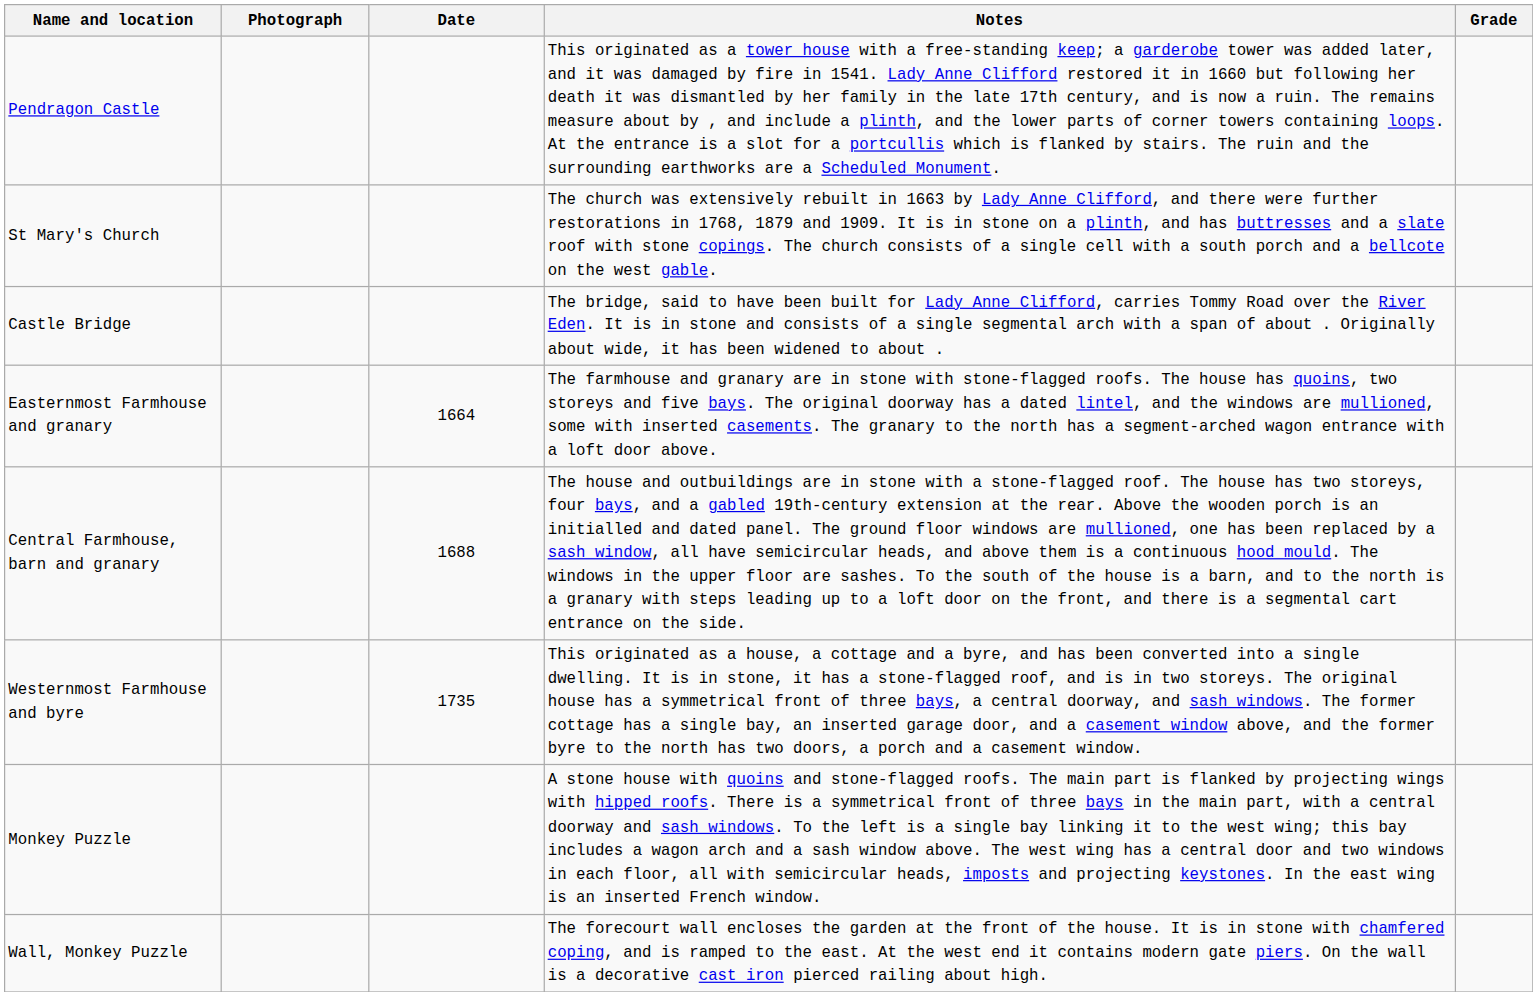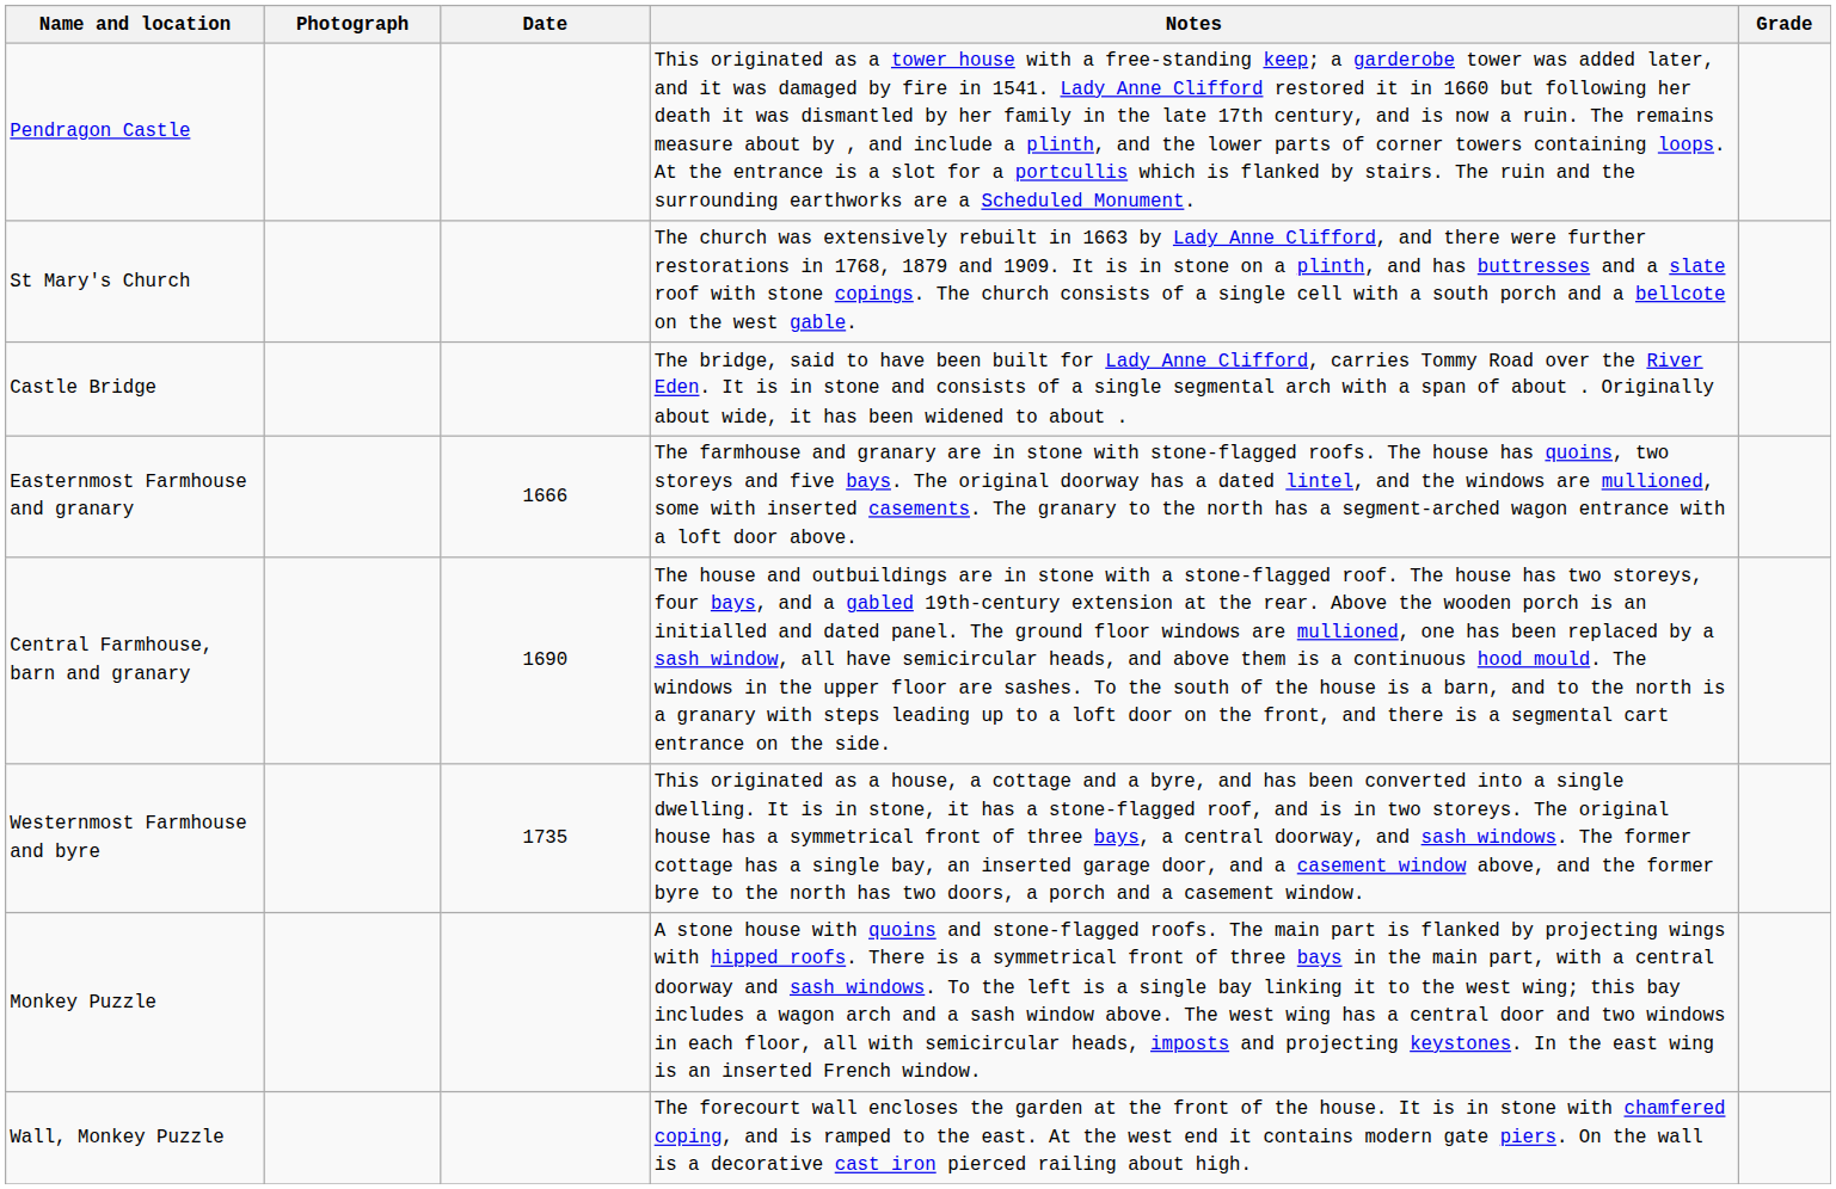 <table class="wikitable sortable plainrowheaders" style="width:100%; border:0; text-align:left; line-height:150%;">
 <tr>
 <th scope="col"  style="width:150px">Name and location</th>
 <th scope="col"  style="width:100px" class="unsortable">Photograph</th>
 <th scope="col"  style="width:120px">Date</th>
 <th scope="col"  style="width:650px" class="unsortable">Notes</th>
 <th scope="col"  style="width:50px">Grade</th>
 </tr>
 <tr>
 <td><a href='#'>Pendragon Castle</a><br><small></small></td>
 <td></td>
 <td align="center"></td>
 <td>This originated as a <a href='#'>tower house</a> with a free-standing <a href='#'>keep</a>; a <a href='#'>garderobe</a> tower was added later, and it was damaged by fire in 1541.  <a href='#'>Lady Anne Clifford</a> restored it in 1660 but following her death it was dismantled by her family in the late 17th century, and is now a ruin.  The remains measure about  by , and include a <a href='#'>plinth</a>, and the lower parts of corner towers containing <a href='#'>loops</a>.  At the entrance is a slot for a <a href='#'>portcullis</a> which is flanked by stairs.  The ruin and the surrounding earthworks are a <a href='#'>Scheduled Monument</a>.</td>
 <td align="center" ></td>
 </tr>
 <tr>
 <td>St Mary's Church<br><small></small></td>
 <td></td>
 <td align="center"></td>
 <td>The church was extensively rebuilt in 1663 by <a href='#'>Lady Anne Clifford</a>, and there were further restorations in 1768, 1879 and 1909.  It is in stone on a <a href='#'>plinth</a>, and has <a href='#'>buttresses</a> and a <a href='#'>slate</a> roof with stone <a href='#'>copings</a>.  The church consists of a single cell with a south porch and a <a href='#'>bellcote</a> on the west <a href='#'>gable</a>.</td>
 <td align="center" ></td>
 </tr>
 <tr>
 <td>Castle Bridge<br><small></small></td>
 <td></td>
 <td align="center"></td>
 <td>The bridge, said to have been built for <a href='#'>Lady Anne Clifford</a>, carries Tommy Road over the <a href='#'>River Eden</a>.  It is in stone and consists of a single segmental arch with a span of about .  Originally about  wide, it has been widened to about .</td>
 <td align="center" ></td>
 </tr>
 <tr>
 <td>Easternmost Farmhouse and granary<br><small></small></td>
 <td></td>
-<td align="center">1664</td>
+<td align="center">1666</td>
 <td>The farmhouse and granary are in stone with stone-flagged roofs.  The house has <a href='#'>quoins</a>, two storeys and five <a href='#'>bays</a>.  The original doorway has a dated <a href='#'>lintel</a>, and the windows are <a href='#'>mullioned</a>, some with inserted <a href='#'>casements</a>.  The granary to the north has a segment-arched wagon entrance with a loft door above.</td>
 <td align="center" ></td>
 </tr>
 <tr>
 <td>Central Farmhouse, barn and granary<br><small></small></td>
 <td></td>
-<td align="center">1688</td>
+<td align="center">1690</td>
 <td>The house and outbuildings are in stone with a stone-flagged roof.  The house has two storeys, four <a href='#'>bays</a>, and a <a href='#'>gabled</a> 19th-century extension at the rear.  Above the wooden porch is an initialled and dated panel.  The ground floor windows are <a href='#'>mullioned</a>, one has been replaced by a <a href='#'>sash window</a>, all have semicircular heads, and above them is a continuous <a href='#'>hood mould</a>.  The windows in the upper floor are sashes.  To the south of the house is a barn, and to the north is a granary with steps leading up to a loft door on the front, and there is a segmental cart entrance on the side.</td>
 <td align="center" ></td>
 </tr>
 <tr>
 <td>Westernmost Farmhouse and byre<br><small></small></td>
 <td></td>
 <td align="center">1735</td>
 <td>This originated as a house, a cottage and a byre, and has been converted into a single dwelling.  It is in stone, it has a stone-flagged roof, and is in two storeys.  The original house has a symmetrical front of three <a href='#'>bays</a>, a central doorway, and <a href='#'>sash windows</a>.  The former cottage has a single bay, an inserted garage door, and a <a href='#'>casement window</a> above, and the former byre to the north has two doors, a porch and a casement window.</td>
 <td align="center" ></td>
 </tr>
 <tr>
 <td>Monkey Puzzle<br><small></small></td>
 <td></td>
 <td align="center"></td>
 <td>A stone house with <a href='#'>quoins</a> and stone-flagged roofs. The main part is flanked by projecting wings with <a href='#'>hipped roofs</a>.  There is a symmetrical front of three <a href='#'>bays</a> in the main part, with a central doorway and <a href='#'>sash windows</a>.  To the left is a single bay linking it to the west wing; this bay includes a wagon arch and a sash window above.  The west wing has a central door and two windows in each floor, all with semicircular heads, <a href='#'>imposts</a> and projecting <a href='#'>keystones</a>.  In the east wing is an inserted French window.</td>
 <td align="center" ></td>
 </tr>
 <tr>
 <td>Wall, Monkey Puzzle<br><small></small></td>
 <td></td>
 <td align="center"></td>
 <td>The forecourt wall encloses the garden at the front of the house.  It is in stone with <a href='#'>chamfered</a> <a href='#'>coping</a>, and is ramped to the east.  At the west end it contains modern gate <a href='#'>piers</a>.  On the wall is a decorative <a href='#'>cast iron</a> pierced railing about  high.</td>
 <td align="center" ></td>
 </tr>
 <tr>
 </tr>
 </table>
